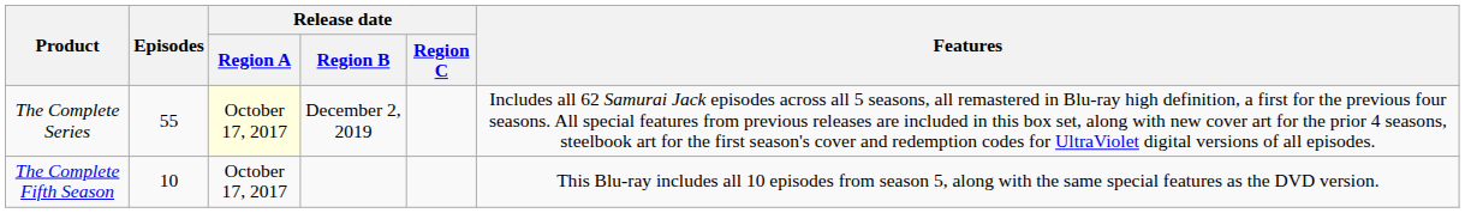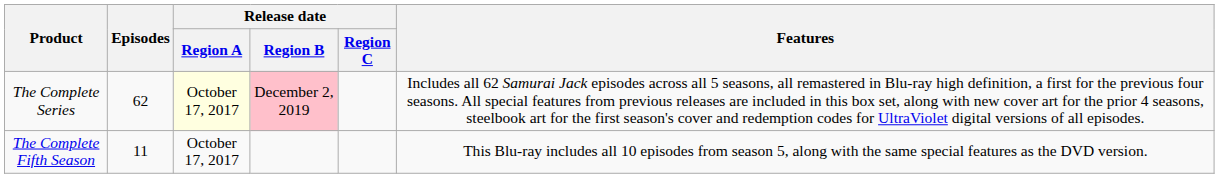 <table class="wikitable" style="text-align:center">
 <tr>
 <th rowspan="2">Product</th>
 <th rowspan="2">Episodes</th>
 <th colspan="3">Release date</th>
 <th rowspan="2">Features</th>
 </tr>
 <tr>
 <th><a href='#'>Region A</a></th>
 <th><a href='#'>Region B</a></th>
 <th><a href='#'>Region C</a></th>
 </tr>
 <tr>
 <td><em>The Complete Series</em></td>
-<td>55</td>
+<td>62</td>
 <td style="background: lightyellow;">October 17, 2017</td>
-<td>December 2, 2019</td>
+<td style="background: pink;">December 2, 2019</td>
 <td></td>
 <td>Includes all 62 <em>Samurai Jack</em> episodes across all 5 seasons, all remastered in Blu-ray high definition, a first for the previous four seasons. All special features from previous releases are included in this box set, along with new cover art for the prior 4 seasons, steelbook art for the first season's cover and redemption codes for <a href='#'>UltraViolet</a> digital versions of all episodes.</td>
 </tr>
 <tr>
 <td><em><a href='#'>The Complete Fifth Season</a></em></td>
-<td>10</td>
+<td>11</td>
 <td>October 17, 2017</td>
 <td></td>
 <td></td>
 <td>This Blu-ray includes all 10 episodes from season 5, along with the same special features as the DVD version.</td>
 </tr>
 </table>
